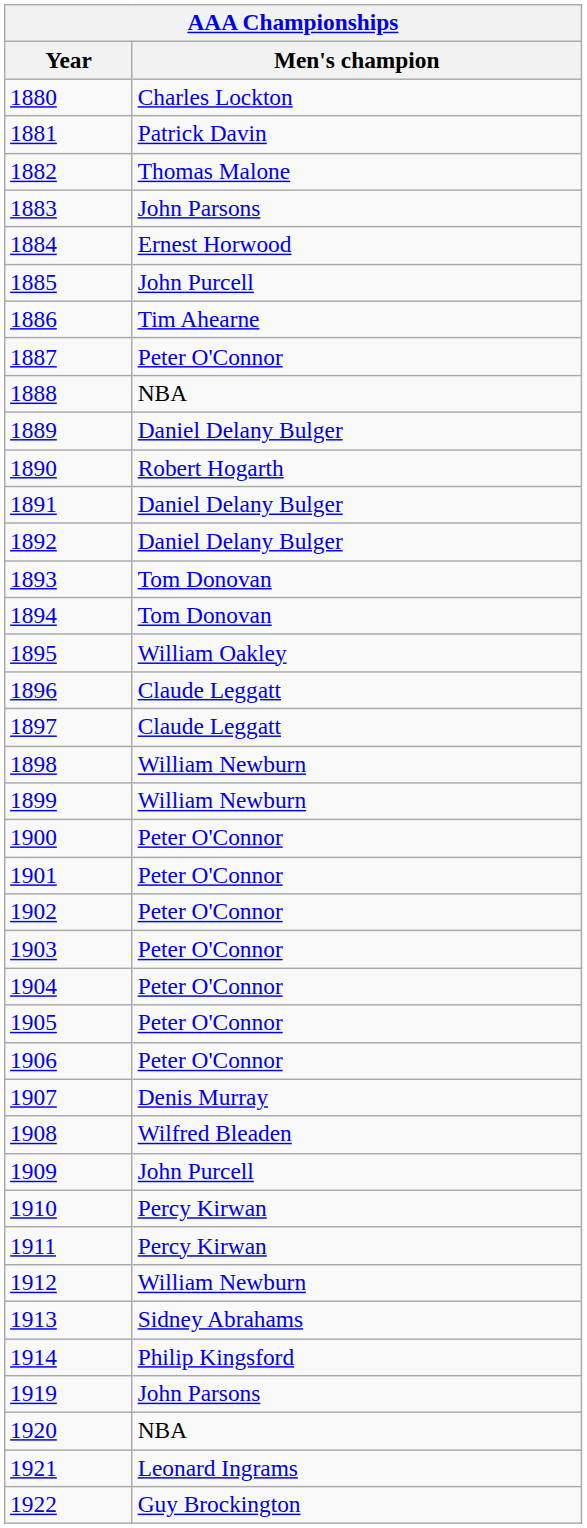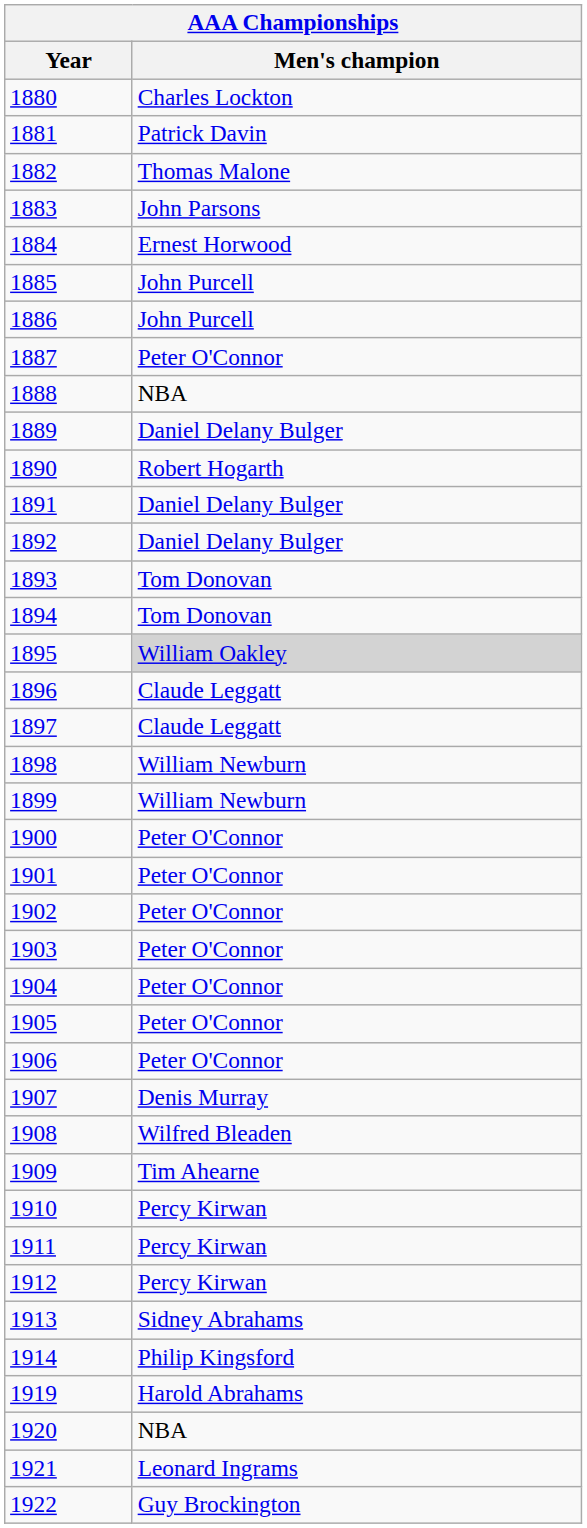 <table class="wikitable">
 <tr>
 <th colspan="2"><a href='#'>AAA Championships</a><br></th>
 </tr>
 <tr>
 <th width=80>Year</th>
 <th width=300>Men's champion</th>
 </tr>
 <tr>
 <td><a href='#'>1880</a></td>
 <td><a href='#'>Charles Lockton</a></td>
 </tr>
 <tr>
 <td><a href='#'>1881</a></td>
 <td><a href='#'>Patrick Davin</a></td>
 </tr>
 <tr>
 <td><a href='#'>1882</a></td>
 <td><a href='#'>Thomas Malone</a></td>
 </tr>
 <tr>
 <td><a href='#'>1883</a></td>
 <td><a href='#'>John Parsons</a></td>
 </tr>
 <tr>
 <td><a href='#'>1884</a></td>
 <td><a href='#'>Ernest Horwood</a></td>
 </tr>
 <tr>
 <td><a href='#'>1885</a></td>
 <td><a href='#'>John Purcell</a></td>
 </tr>
 <tr>
 <td><a href='#'>1886</a></td>
-<td><a href='#'>Tim Ahearne</a></td>
+<td><a href='#'>John Purcell</a></td>
 </tr>
 <tr>
 <td><a href='#'>1887</a></td>
 <td><a href='#'>Peter O'Connor</a></td>
 </tr>
 <tr>
 <td><a href='#'>1888</a></td>
 <td>NBA</td>
 </tr>
 <tr>
 <td><a href='#'>1889</a></td>
 <td><a href='#'>Daniel Delany Bulger</a></td>
 </tr>
 <tr>
 <td><a href='#'>1890</a></td>
 <td><a href='#'>Robert Hogarth</a></td>
 </tr>
 <tr>
 <td><a href='#'>1891</a></td>
 <td><a href='#'>Daniel Delany Bulger</a></td>
 </tr>
 <tr>
 <td><a href='#'>1892</a></td>
 <td><a href='#'>Daniel Delany Bulger</a></td>
 </tr>
 <tr>
 <td><a href='#'>1893</a></td>
 <td><a href='#'>Tom Donovan</a></td>
 </tr>
 <tr>
 <td><a href='#'>1894</a></td>
 <td><a href='#'>Tom Donovan</a></td>
 </tr>
 <tr>
 <td><a href='#'>1895</a></td>
-<td><a href='#'>William Oakley</a></td>
+<td style="background: lightgrey;"><a href='#'>William Oakley</a></td>
 </tr>
 <tr>
 <td><a href='#'>1896</a></td>
 <td><a href='#'>Claude Leggatt</a></td>
 </tr>
 <tr>
 <td><a href='#'>1897</a></td>
 <td><a href='#'>Claude Leggatt</a></td>
 </tr>
 <tr>
 <td><a href='#'>1898</a></td>
 <td><a href='#'>William Newburn</a></td>
 </tr>
 <tr>
 <td><a href='#'>1899</a></td>
 <td><a href='#'>William Newburn</a></td>
 </tr>
 <tr>
 <td><a href='#'>1900</a></td>
 <td><a href='#'>Peter O'Connor</a></td>
 </tr>
 <tr>
 <td><a href='#'>1901</a></td>
 <td><a href='#'>Peter O'Connor</a></td>
 </tr>
 <tr>
 <td><a href='#'>1902</a></td>
 <td><a href='#'>Peter O'Connor</a></td>
 </tr>
 <tr>
 <td><a href='#'>1903</a></td>
 <td><a href='#'>Peter O'Connor</a></td>
 </tr>
 <tr>
 <td><a href='#'>1904</a></td>
 <td><a href='#'>Peter O'Connor</a></td>
 </tr>
 <tr>
 <td><a href='#'>1905</a></td>
 <td><a href='#'>Peter O'Connor</a></td>
 </tr>
 <tr>
 <td><a href='#'>1906</a></td>
 <td><a href='#'>Peter O'Connor</a></td>
 </tr>
 <tr>
 <td><a href='#'>1907</a></td>
 <td><a href='#'>Denis Murray</a></td>
 </tr>
 <tr>
 <td><a href='#'>1908</a></td>
 <td><a href='#'>Wilfred Bleaden</a></td>
 </tr>
 <tr>
 <td><a href='#'>1909</a></td>
-<td><a href='#'>John Purcell</a></td>
+<td><a href='#'>Tim Ahearne</a></td>
 </tr>
 <tr>
 <td><a href='#'>1910</a></td>
 <td><a href='#'>Percy Kirwan</a></td>
 </tr>
 <tr>
 <td><a href='#'>1911</a></td>
 <td><a href='#'>Percy Kirwan</a></td>
 </tr>
 <tr>
 <td><a href='#'>1912</a></td>
-<td><a href='#'>William Newburn</a></td>
+<td><a href='#'>Percy Kirwan</a></td>
 </tr>
 <tr>
 <td><a href='#'>1913</a></td>
 <td><a href='#'>Sidney Abrahams</a></td>
 </tr>
 <tr>
 <td><a href='#'>1914</a></td>
 <td><a href='#'>Philip Kingsford</a></td>
 </tr>
 <tr>
 <td><a href='#'>1919</a></td>
-<td><a href='#'>John Parsons</a></td>
+<td><a href='#'>Harold Abrahams</a></td>
 </tr>
 <tr>
 <td><a href='#'>1920</a></td>
 <td>NBA</td>
 </tr>
 <tr>
 <td><a href='#'>1921</a></td>
 <td><a href='#'>Leonard Ingrams</a></td>
 </tr>
 <tr>
 <td><a href='#'>1922</a></td>
 <td><a href='#'>Guy Brockington</a></td>
 </tr>
 </table>
